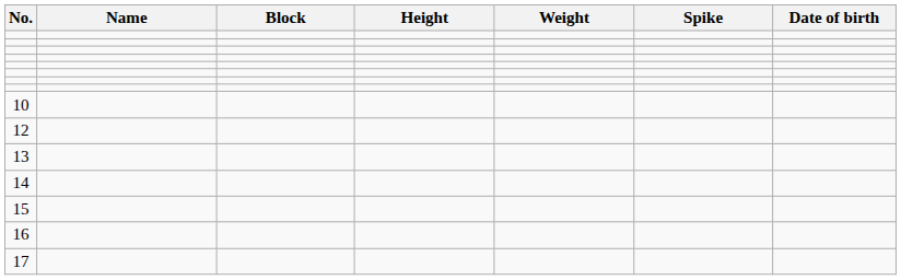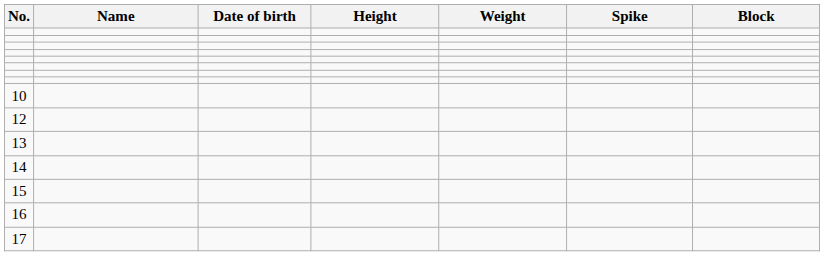 <table class="wikitable sortable" style="font-size:100%; text-align:center;">
 <tr>
 <th>No.</th>
 <th style="width:12em">Name</th>
-<th style="width:9em">Block</th>
+<th style="width:8em">Date of birth</th>
 <th style="width:9em">Height</th>
 <th style="width:9em">Weight</th>
 <th style="width:9em">Spike</th>
-<th style="width:8em">Date of birth</th>
+<th style="width:9em">Block</th>
 </tr>
 <tr>
 <td></td>
 <td align=left> </td>
+<td align=right></td>
 <td></td>
 <td></td>
 <td></td>
 <td></td>
-<td align=right></td>
 </tr>
 <tr>
 <td></td>
 <td align=left> </td>
+<td align=right></td>
 <td></td>
 <td></td>
 <td></td>
 <td></td>
-<td align=right></td>
 </tr>
 <tr>
 <td></td>
 <td align=left> </td>
+<td align=right></td>
 <td></td>
 <td></td>
 <td></td>
 <td></td>
-<td align=right></td>
 </tr>
 <tr>
 <td></td>
 <td align=left> </td>
+<td align=right></td>
 <td></td>
 <td></td>
 <td></td>
 <td></td>
-<td align=right></td>
 </tr>
 <tr>
 <td></td>
 <td align=left> </td>
+<td align=right></td>
 <td></td>
 <td></td>
 <td></td>
 <td></td>
-<td align=right></td>
 </tr>
 <tr>
 <td></td>
 <td align=left> </td>
+<td align=right></td>
 <td></td>
 <td></td>
 <td></td>
 <td></td>
-<td align=right></td>
 </tr>
 <tr>
 <td></td>
 <td align=left> </td>
+<td align=right></td>
 <td></td>
 <td></td>
 <td></td>
 <td></td>
-<td align=right></td>
 </tr>
 <tr>
 <td></td>
 <td align=left> </td>
+<td align=right></td>
 <td></td>
 <td></td>
 <td></td>
 <td></td>
-<td align=right></td>
 </tr>
 <tr>
 <td>10</td>
 <td align=left> </td>
+<td align=right></td>
 <td></td>
 <td></td>
 <td></td>
 <td></td>
-<td align=right></td>
 </tr>
 <tr>
 <td>12</td>
 <td align=left> </td>
+<td align=right></td>
 <td></td>
 <td></td>
 <td></td>
 <td></td>
-<td align=right></td>
 </tr>
 <tr>
 <td>13</td>
 <td align=left> </td>
+<td align=right></td>
 <td></td>
 <td></td>
 <td></td>
 <td></td>
-<td align=right></td>
 </tr>
 <tr>
 <td>14</td>
 <td align=left> </td>
+<td align=right></td>
 <td></td>
 <td></td>
 <td></td>
 <td></td>
-<td align=right></td>
 </tr>
 <tr>
 <td>15</td>
 <td align=left> </td>
+<td align=right></td>
 <td></td>
 <td></td>
 <td></td>
 <td></td>
-<td align=right></td>
 </tr>
 <tr>
 <td>16</td>
 <td align=left> </td>
+<td align=right></td>
 <td></td>
 <td></td>
 <td></td>
 <td></td>
-<td align=right></td>
 </tr>
 <tr>
 <td>17</td>
 <td align=left> </td>
+<td align=right></td>
 <td></td>
 <td></td>
 <td></td>
 <td></td>
-<td align=right></td>
 </tr>
 </table>
